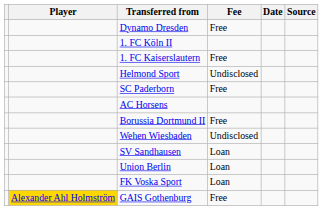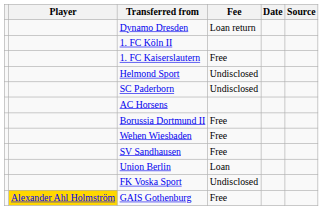 <table class="wikitable plainrowheaders sortable">
 <tr>
 <th></th>
 <th scope="col">Player</th>
 <th>Transferred from</th>
 <th style="width: 80px;">Fee</th>
 <th scope="col">Date</th>
 <th scope="col">Source</th>
 </tr>
 <tr>
 <td align="center"></td>
 <td> </td>
 <td> <a href='#'>Dynamo Dresden</a></td>
-<td>Free</td>
+<td>Loan return</td>
 <td></td>
 <td></td>
 </tr>
 <tr>
 <td align="center"></td>
 <td> </td>
 <td> <a href='#'>1. FC Köln II</a></td>
 <td></td>
 <td></td>
 <td></td>
 </tr>
 <tr>
 <td align="center"></td>
 <td> </td>
 <td> <a href='#'>1. FC Kaiserslautern</a></td>
 <td>Free</td>
 <td></td>
 <td></td>
 </tr>
 <tr>
 <td align="center"></td>
 <td> </td>
 <td> <a href='#'>Helmond Sport</a></td>
 <td>Undisclosed</td>
 <td></td>
 <td></td>
 </tr>
 <tr>
 <td align="center"></td>
 <td> </td>
 <td> <a href='#'>SC Paderborn</a></td>
-<td>Free</td>
+<td>Undisclosed</td>
 <td></td>
 <td></td>
 </tr>
 <tr>
 <td align="center"></td>
 <td> </td>
 <td> <a href='#'>AC Horsens</a></td>
 <td></td>
 <td></td>
 <td></td>
 </tr>
 <tr>
 <td align="center"></td>
 <td> </td>
 <td> <a href='#'>Borussia Dortmund II</a></td>
 <td>Free</td>
 <td></td>
 <td></td>
 </tr>
 <tr>
 <td align="center"></td>
 <td> </td>
 <td> <a href='#'>Wehen Wiesbaden</a></td>
-<td>Undisclosed</td>
+<td>Free</td>
 <td></td>
 <td></td>
 </tr>
 <tr>
 <td align="center"></td>
 <td> </td>
 <td> <a href='#'>SV Sandhausen</a></td>
-<td>Loan</td>
+<td>Free</td>
 <td></td>
 <td></td>
 </tr>
 <tr>
 <td align="center"></td>
 <td> </td>
 <td> <a href='#'>Union Berlin</a></td>
 <td>Loan</td>
 <td></td>
 <td></td>
 </tr>
 <tr>
 <td align="center"></td>
 <td> </td>
 <td> <a href='#'>FK Voska Sport</a></td>
-<td>Loan</td>
+<td>Undisclosed</td>
 <td></td>
 <td></td>
 </tr>
 <tr>
 <td align="center"></td>
 <td style="background: gold;"> <a href='#'>Alexander Ahl Holmström</a></td>
 <td> <a href='#'>GAIS Gothenburg</a></td>
 <td>Free</td>
 <td></td>
 <td></td>
 </tr>
 </table>
